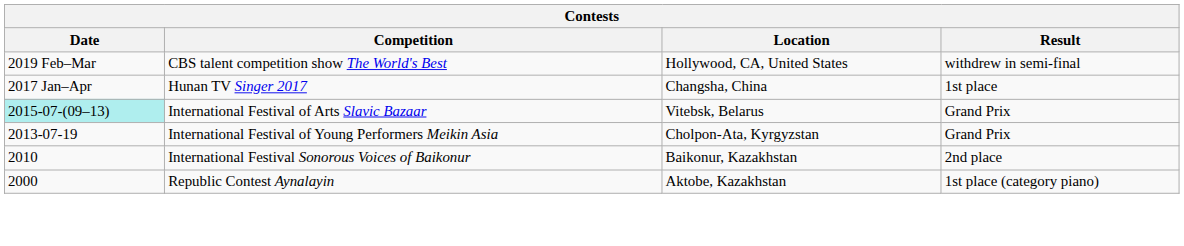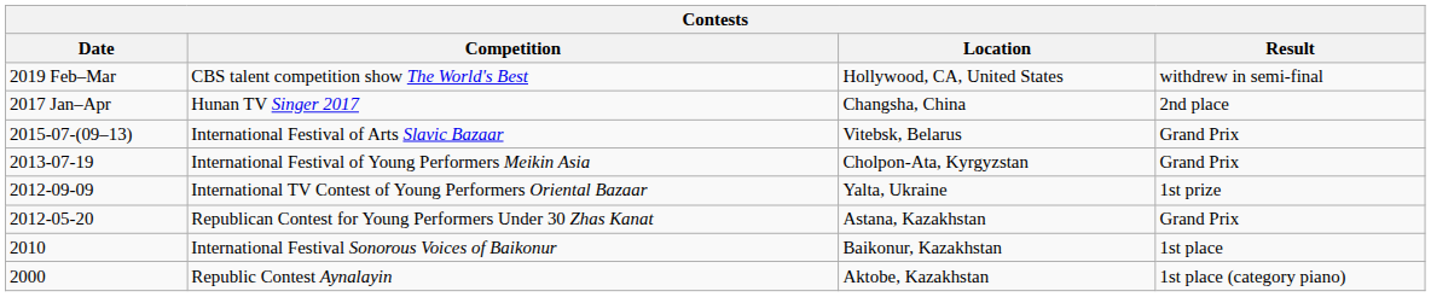 <table class="wikitable sortable collapsible autocollapse" width="100%">
 <tr align="center">
 <th colspan="4">Contests</th>
 </tr>
 <tr>
 <th>Date</th>
 <th>Competition</th>
 <th>Location</th>
 <th>Result</th>
 </tr>
 <tr>
 <td>2019 Feb–Mar</td>
 <td>CBS talent competition show <em><a href='#'>The World's Best</a></em></td>
 <td>Hollywood, CA, United States</td>
 <td>withdrew in semi-final</td>
 </tr>
 <tr>
 <td>2017 Jan–Apr</td>
 <td>Hunan TV <em><a href='#'>Singer 2017</a></em></td>
 <td>Changsha, China</td>
-<td>1st place</td>
+<td>2nd place</td>
 </tr>
 <tr>
-<td style="background: paleturquoise;">2015-07-(09–13)</td>
+<td>2015-07-(09–13)</td>
 <td>International Festival of Arts <em><a href='#'>Slavic Bazaar</a></em></td>
 <td>Vitebsk, Belarus</td>
 <td>Grand Prix</td>
 </tr>
 <tr>
 <td>2013-07-19</td>
 <td>International Festival of Young Performers <em>Meikin Asia</em></td>
 <td>Cholpon-Ata, Kyrgyzstan</td>
 <td>Grand Prix</td>
 </tr>
 <tr>
+<td>2012-09-09</td>
+<td>International TV Contest of Young Performers <em>Oriental Bazaar</em></td>
+<td>Yalta, Ukraine</td>
+<td>1st prize</td>
+</tr>
+<tr>
+<td>2012-05-20</td>
+<td>Republican Contest for Young Performers Under 30 <em>Zhas Kanat</em></td>
+<td>Astana, Kazakhstan</td>
+<td>Grand Prix</td>
+</tr>
+<tr>
 <td>2010</td>
 <td>International Festival <em>Sonorous Voices of Baikonur</em></td>
 <td>Baikonur, Kazakhstan</td>
-<td>2nd place</td>
+<td>1st place</td>
 </tr>
 <tr>
 <td>2000</td>
 <td>Republic Contest <em>Aynalayin</em></td>
 <td>Aktobe, Kazakhstan</td>
 <td>1st place (category piano)</td>
 </tr>
 </table>
